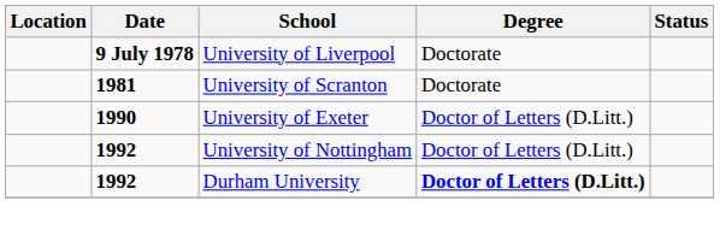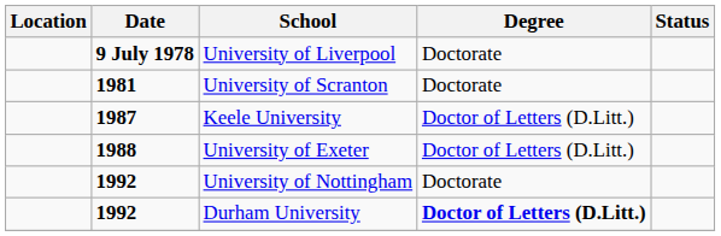 <table class="wikitable">
 <tr>
 <th>Location</th>
 <th>Date</th>
 <th>School</th>
 <th>Degree</th>
 <th>Status</th>
 </tr>
 <tr>
 <td></td>
 <td><strong>9 July 1978</strong></td>
 <td><a href='#'>University of Liverpool</a></td>
 <td>Doctorate</td>
 <td></td>
 </tr>
 <tr>
 <td></td>
 <td><strong>1981</strong></td>
 <td><a href='#'>University of Scranton</a></td>
 <td>Doctorate</td>
 <td></td>
 </tr>
 <tr>
 <td></td>
-<td><strong>1990</strong></td>
+<td><strong>1987</strong></td>
+<td><a href='#'>Keele University</a></td>
+<td><a href='#'>Doctor of Letters</a> (D.Litt.)</td>
+<td></td>
+</tr>
+<tr>
+<td></td>
+<td><strong>1988</strong></td>
 <td><a href='#'>University of Exeter</a></td>
 <td><a href='#'>Doctor of Letters</a> (D.Litt.)</td>
 <td></td>
 </tr>
 <tr>
 <td></td>
 <td><strong>1992</strong></td>
 <td><a href='#'>University of Nottingham</a></td>
-<td><a href='#'>Doctor of Letters</a> (D.Litt.)</td>
+<td>Doctorate</td>
 <td></td>
 </tr>
 <tr>
 <td></td>
 <td><strong>1992</strong></td>
 <td><a href='#'>Durham University</a></td>
 <td><strong><a href='#'>Doctor of Letters</a> (D.Litt.)</strong></td>
 <td></td>
 </tr>
 <tr>
 </tr>
 </table>
